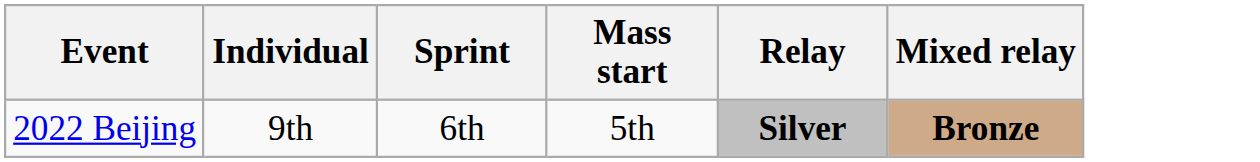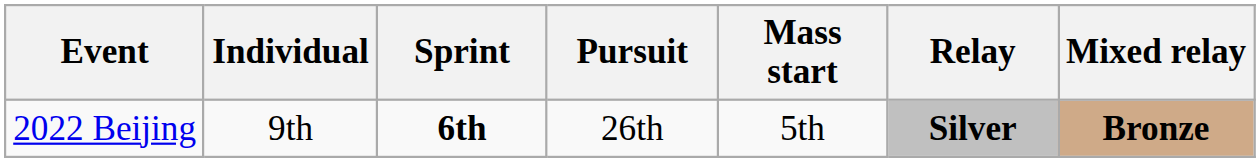 <table class="wikitable" style="text-align: center;">
 <tr>
 <th>Event</th>
 <th style="width:70px;">Individual</th>
 <th style="width:70px;">Sprint</th>
+<th style="width:70px;">Pursuit</th>
 <th style="width:70px;">Mass start</th>
 <th style="width:70px;">Relay</th>
 <th>Mixed relay</th>
 </tr>
 <tr>
 <td align=left> <a href='#'>2022 Beijing</a></td>
 <td>9th</td>
-<td>6th</td>
+<td><strong>6th</strong></td>
+<td>26th</td>
 <td>5th</td>
 <td style="background:silver;"><strong>Silver</strong></td>
 <td style="background:#cfaa88;"><strong>Bronze</strong></td>
 </tr>
 </table>
